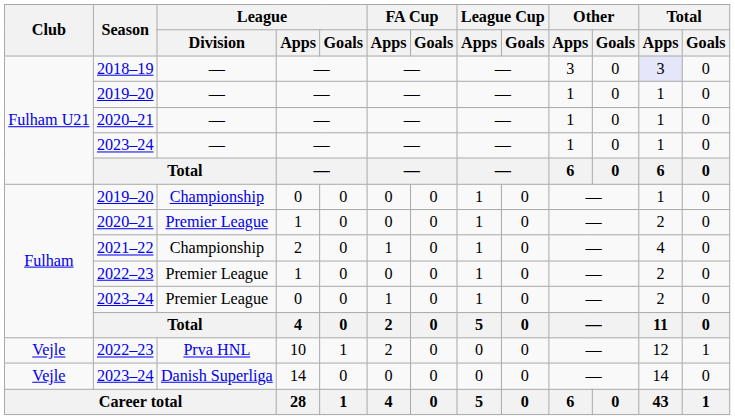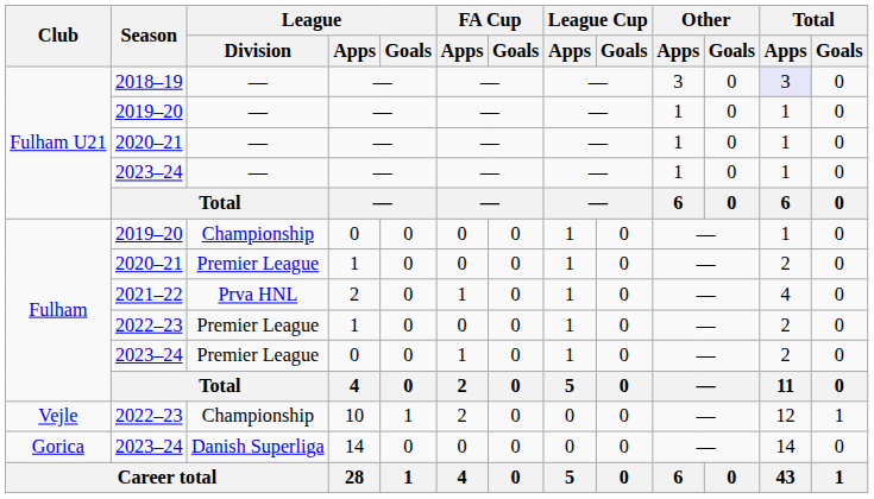 <table class="wikitable" style="text-align:center">
 <tr>
 <th rowspan="2">Club</th>
 <th rowspan="2">Season</th>
 <th colspan="3">League</th>
 <th colspan="2">FA Cup</th>
 <th colspan="2">League Cup</th>
 <th colspan="2">Other</th>
 <th colspan="2">Total</th>
 </tr>
 <tr>
 <th>Division</th>
 <th>Apps</th>
 <th>Goals</th>
 <th>Apps</th>
 <th>Goals</th>
 <th>Apps</th>
 <th>Goals</th>
 <th>Apps</th>
 <th>Goals</th>
 <th>Apps</th>
 <th>Goals</th>
 </tr>
 <tr>
 <td rowspan=5><a href='#'>Fulham U21</a></td>
 <td><a href='#'>2018–19</a></td>
 <td colspan=1>—</td>
 <td colspan=2>—</td>
 <td colspan=2>—</td>
 <td colspan=2>—</td>
 <td>3</td>
 <td>0</td>
 <td style="background: lavender;">3</td>
 <td>0</td>
 </tr>
 <tr>
 <td><a href='#'>2019–20</a></td>
 <td colspan=1>—</td>
 <td colspan=2>—</td>
 <td colspan=2>—</td>
 <td colspan=2>—</td>
 <td>1</td>
 <td>0</td>
 <td>1</td>
 <td>0</td>
 </tr>
 <tr>
 <td><a href='#'>2020–21</a></td>
 <td colspan=1>—</td>
 <td colspan=2>—</td>
 <td colspan=2>—</td>
 <td colspan=2>—</td>
 <td>1</td>
 <td>0</td>
 <td>1</td>
 <td>0</td>
 </tr>
 <tr>
 <td><a href='#'>2023–24</a></td>
 <td colspan=1>—</td>
 <td colspan=2>—</td>
 <td colspan=2>—</td>
 <td colspan=2>—</td>
 <td>1</td>
 <td>0</td>
 <td>1</td>
 <td>0</td>
 </tr>
 <tr>
 <th colspan=2>Total</th>
 <th colspan=2>—</th>
 <th colspan=2>—</th>
 <th colspan=2>—</th>
 <th>6</th>
 <th>0</th>
 <th>6</th>
 <th>0</th>
 </tr>
 <tr>
 <td rowspan=6><a href='#'>Fulham</a></td>
 <td><a href='#'>2019–20</a></td>
 <td><a href='#'>Championship</a></td>
 <td>0</td>
 <td>0</td>
 <td>0</td>
 <td>0</td>
 <td>1</td>
 <td>0</td>
 <td colspan=2>—</td>
 <td>1</td>
 <td>0</td>
 </tr>
 <tr>
 <td><a href='#'>2020–21</a></td>
 <td><a href='#'>Premier League</a></td>
 <td>1</td>
 <td>0</td>
 <td>0</td>
 <td>0</td>
 <td>1</td>
 <td>0</td>
 <td colspan=2>—</td>
 <td>2</td>
 <td>0</td>
 </tr>
 <tr>
 <td><a href='#'>2021–22</a></td>
-<td>Championship</td>
+<td><a href='#'>Prva HNL</a></td>
 <td>2</td>
 <td>0</td>
 <td>1</td>
 <td>0</td>
 <td>1</td>
 <td>0</td>
 <td colspan=2>—</td>
 <td>4</td>
 <td>0</td>
 </tr>
 <tr>
 <td><a href='#'>2022–23</a></td>
 <td>Premier League</td>
 <td>1</td>
 <td>0</td>
 <td>0</td>
 <td>0</td>
 <td>1</td>
 <td>0</td>
 <td colspan=2>—</td>
 <td>2</td>
 <td>0</td>
 </tr>
 <tr>
 <td><a href='#'>2023–24</a></td>
 <td>Premier League</td>
 <td>0</td>
 <td>0</td>
 <td>1</td>
 <td>0</td>
 <td>1</td>
 <td>0</td>
 <td colspan=2>—</td>
 <td>2</td>
 <td>0</td>
 </tr>
 <tr>
 <th colspan=2>Total</th>
 <th>4</th>
 <th>0</th>
 <th>2</th>
 <th>0</th>
 <th>5</th>
 <th>0</th>
 <th colspan=2>—</th>
 <th>11</th>
 <th>0</th>
 </tr>
 <tr>
 <td rowspan=1><a href='#'>Vejle</a></td>
 <td><a href='#'>2022–23</a></td>
-<td><a href='#'>Prva HNL</a></td>
+<td>Championship</td>
 <td>10</td>
 <td>1</td>
 <td>2</td>
 <td>0</td>
 <td>0</td>
 <td>0</td>
 <td colspan=2>—</td>
 <td>12</td>
 <td>1</td>
 </tr>
 <tr>
-<td rowspan=1><a href='#'>Vejle</a></td>
+<td rowspan=1><a href='#'>Gorica</a></td>
 <td><a href='#'>2023–24</a></td>
 <td><a href='#'>Danish Superliga</a></td>
 <td>14</td>
 <td>0</td>
 <td>0</td>
 <td>0</td>
 <td>0</td>
 <td>0</td>
 <td colspan=2>—</td>
 <td>14</td>
 <td>0</td>
 </tr>
 <tr>
 <th colspan="3">Career total</th>
 <th>28</th>
 <th>1</th>
 <th>4</th>
 <th>0</th>
 <th>5</th>
 <th>0</th>
 <th>6</th>
 <th>0</th>
 <th>43</th>
 <th>1</th>
 </tr>
 </table>
